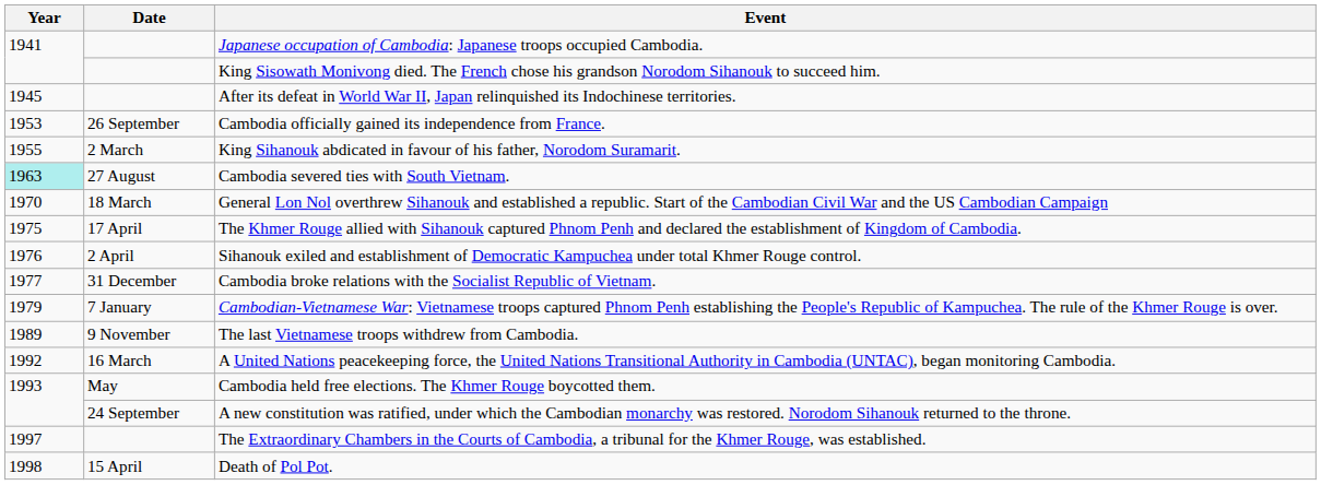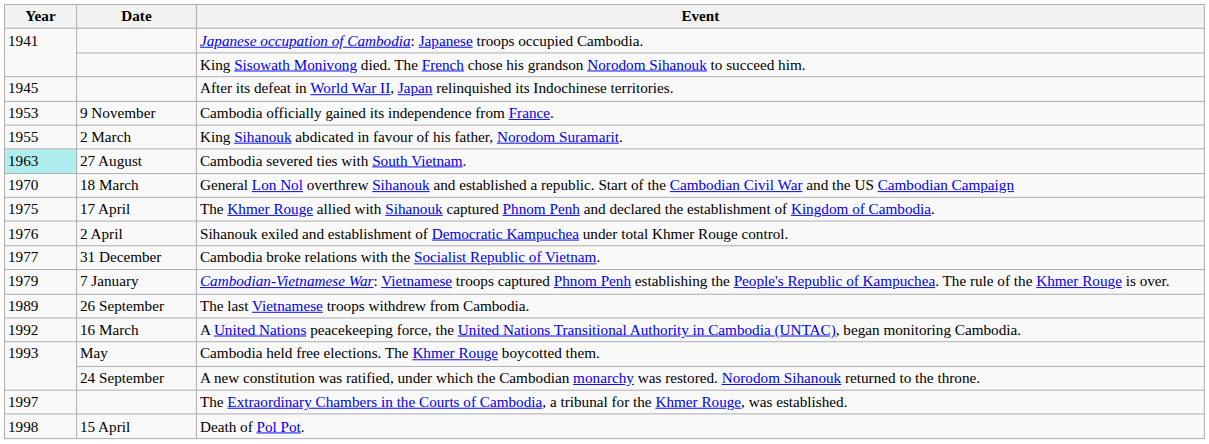 <table class="wikitable" width="100%">
 <tr>
 <th style="width:6%">Year</th>
 <th style="width:10%">Date</th>
 <th>Event</th>
 </tr>
 <tr>
 <td rowspan="2" valign="top">1941</td>
 <td></td>
 <td><em><a href='#'>Japanese occupation of Cambodia</a></em>: <a href='#'>Japanese</a> troops occupied Cambodia.</td>
 </tr>
 <tr>
 <td></td>
 <td>King <a href='#'>Sisowath Monivong</a> died. The <a href='#'>French</a> chose his grandson <a href='#'>Norodom Sihanouk</a> to succeed him.</td>
 </tr>
 <tr>
 <td>1945</td>
 <td></td>
 <td>After its defeat in <a href='#'>World War II</a>, <a href='#'>Japan</a> relinquished its Indochinese territories.</td>
 </tr>
 <tr>
 <td>1953</td>
-<td>26 September</td>
+<td>9 November</td>
 <td>Cambodia officially gained its independence from <a href='#'>France</a>.</td>
 </tr>
 <tr>
 <td>1955</td>
 <td>2 March</td>
 <td>King <a href='#'>Sihanouk</a> abdicated in favour of his father, <a href='#'>Norodom Suramarit</a>.</td>
 </tr>
 <tr>
 <td style="background: paleturquoise;">1963</td>
 <td>27 August</td>
 <td>Cambodia severed ties with <a href='#'>South Vietnam</a>.</td>
 </tr>
 <tr>
 <td>1970</td>
 <td>18 March</td>
 <td>General <a href='#'>Lon Nol</a> overthrew <a href='#'>Sihanouk</a> and established a republic. Start of the <a href='#'>Cambodian Civil War</a> and the US <a href='#'>Cambodian Campaign</a></td>
 </tr>
 <tr>
 <td>1975</td>
 <td>17 April</td>
 <td>The <a href='#'>Khmer Rouge</a> allied with <a href='#'>Sihanouk</a> captured <a href='#'>Phnom Penh</a> and declared the establishment of <a href='#'>Kingdom of Cambodia</a>.</td>
 </tr>
 <tr>
 <td>1976</td>
 <td>2 April</td>
 <td>Sihanouk exiled and establishment of <a href='#'>Democratic Kampuchea</a> under total Khmer Rouge control.</td>
 </tr>
 <tr>
 <td>1977</td>
 <td>31 December</td>
 <td>Cambodia broke relations with the <a href='#'>Socialist Republic of Vietnam</a>.</td>
 </tr>
 <tr>
 <td>1979</td>
 <td>7 January</td>
 <td><em><a href='#'>Cambodian-Vietnamese War</a></em>: <a href='#'>Vietnamese</a> troops captured <a href='#'>Phnom Penh</a> establishing the <a href='#'>People's Republic of Kampuchea</a>. The rule of the <a href='#'>Khmer Rouge</a> is over.</td>
 </tr>
 <tr>
 <td>1989</td>
-<td>9 November</td>
+<td>26 September</td>
 <td>The last <a href='#'>Vietnamese</a> troops withdrew from Cambodia.</td>
 </tr>
 <tr>
 <td>1992</td>
 <td>16 March</td>
 <td>A <a href='#'>United Nations</a> peacekeeping force, the <a href='#'>United Nations Transitional Authority in Cambodia (UNTAC)</a>, began monitoring Cambodia.</td>
 </tr>
 <tr>
 <td rowspan="2" valign="top">1993</td>
 <td>May</td>
 <td>Cambodia held free elections. The <a href='#'>Khmer Rouge</a> boycotted them.</td>
 </tr>
 <tr>
 <td>24 September</td>
 <td>A new constitution was ratified, under which the Cambodian <a href='#'>monarchy</a> was restored. <a href='#'>Norodom Sihanouk</a> returned to the throne.</td>
 </tr>
 <tr>
 <td>1997</td>
 <td></td>
 <td>The <a href='#'>Extraordinary Chambers in the Courts of Cambodia</a>, a tribunal for the <a href='#'>Khmer Rouge</a>, was established.</td>
 </tr>
 <tr>
 <td>1998</td>
 <td>15 April</td>
 <td>Death of <a href='#'>Pol Pot</a>.</td>
 </tr>
 </table>
